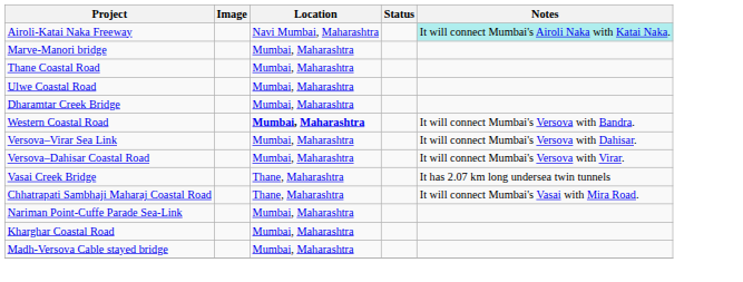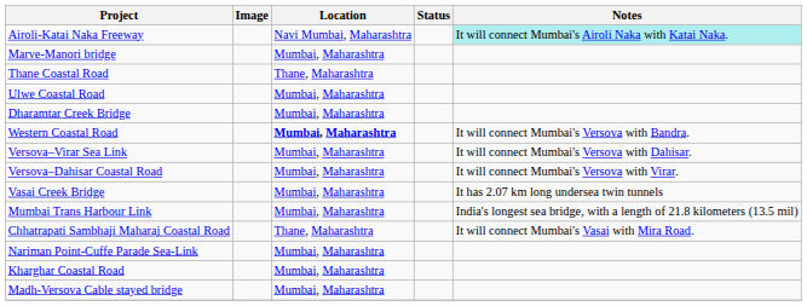 <table class="wikitable sortable">
 <tr>
 <th>Project</th>
 <th>Image</th>
 <th>Location</th>
 <th>Status</th>
 <th>Notes</th>
 </tr>
 <tr>
 <td><a href='#'>Airoli-Katai Naka Freeway</a></td>
 <td></td>
 <td><a href='#'>Navi Mumbai</a>, <a href='#'>Maharashtra</a></td>
 <td></td>
 <td style="background: paleturquoise;">It will connect Mumbai's <a href='#'>Airoli Naka</a> with <a href='#'>Katai Naka</a>.</td>
 </tr>
 <tr>
 <td><a href='#'>Marve-Manori bridge</a></td>
 <td></td>
 <td><a href='#'>Mumbai</a>, <a href='#'>Maharashtra</a></td>
 <td></td>
 <td></td>
 </tr>
 <tr>
 <td><a href='#'>Thane Coastal Road</a></td>
 <td></td>
-<td><a href='#'>Mumbai</a>, <a href='#'>Maharashtra</a></td>
+<td><a href='#'>Thane</a>, <a href='#'>Maharashtra</a></td>
 <td></td>
 <td></td>
 </tr>
 <tr>
 <td><a href='#'>Ulwe Coastal Road</a></td>
 <td></td>
 <td><a href='#'>Mumbai</a>, <a href='#'>Maharashtra</a></td>
 <td></td>
 <td></td>
 </tr>
 <tr>
 <td><a href='#'>Dharamtar Creek Bridge</a></td>
 <td></td>
 <td><a href='#'>Mumbai</a>, <a href='#'>Maharashtra</a></td>
 <td></td>
 <td></td>
 </tr>
 <tr>
 <td><a href='#'>Western Coastal Road</a></td>
 <td></td>
 <td><strong><a href='#'>Mumbai</a>, <a href='#'>Maharashtra</a></strong></td>
 <td></td>
 <td>It will connect Mumbai's <a href='#'>Versova</a> with <a href='#'>Bandra</a>.</td>
 </tr>
 <tr>
 <td><a href='#'>Versova–Virar Sea Link</a></td>
 <td></td>
 <td><a href='#'>Mumbai</a>, <a href='#'>Maharashtra</a></td>
 <td></td>
 <td>It will connect Mumbai's <a href='#'>Versova</a> with <a href='#'>Dahisar</a>.</td>
 </tr>
 <tr>
 <td><a href='#'>Versova–Dahisar Coastal Road</a></td>
 <td></td>
 <td><a href='#'>Mumbai</a>, <a href='#'>Maharashtra</a></td>
 <td></td>
 <td>It will connect Mumbai's <a href='#'>Versova</a> with <a href='#'>Virar</a>.</td>
 </tr>
 <tr>
 <td><a href='#'>Vasai Creek Bridge</a></td>
 <td></td>
-<td><a href='#'>Thane</a>, <a href='#'>Maharashtra</a></td>
+<td><a href='#'>Mumbai</a>, <a href='#'>Maharashtra</a></td>
 <td></td>
 <td>It has 2.07 km long undersea twin tunnels</td>
+</tr>
+<tr>
+<td><a href='#'>Mumbai Trans Harbour Link</a></td>
+<td></td>
+<td><a href='#'>Mumbai</a>, <a href='#'>Maharashtra</a></td>
+<td></td>
+<td>India's longest sea bridge, with a length of 21.8 kilometers (13.5 mil)</td>
 </tr>
 <tr>
 <td><a href='#'>Chhatrapati Sambhaji Maharaj Coastal Road</a></td>
 <td></td>
 <td><a href='#'>Thane</a>, <a href='#'>Maharashtra</a></td>
 <td></td>
 <td>It will connect Mumbai's <a href='#'>Vasai</a> with <a href='#'>Mira Road</a>.</td>
 </tr>
 <tr>
 <td><a href='#'>Nariman Point-Cuffe Parade Sea-Link</a></td>
 <td></td>
 <td><a href='#'>Mumbai</a>, <a href='#'>Maharashtra</a></td>
 <td></td>
 <td></td>
 </tr>
 <tr>
 <td><a href='#'>Kharghar Coastal Road</a></td>
 <td></td>
 <td><a href='#'>Mumbai</a>, <a href='#'>Maharashtra</a></td>
 <td></td>
 <td></td>
 </tr>
 <tr>
 <td><a href='#'>Madh-Versova Cable stayed bridge</a></td>
 <td></td>
 <td><a href='#'>Mumbai</a>, <a href='#'>Maharashtra</a></td>
 <td></td>
 <td></td>
 </tr>
 <tr>
 </tr>
 </table>
